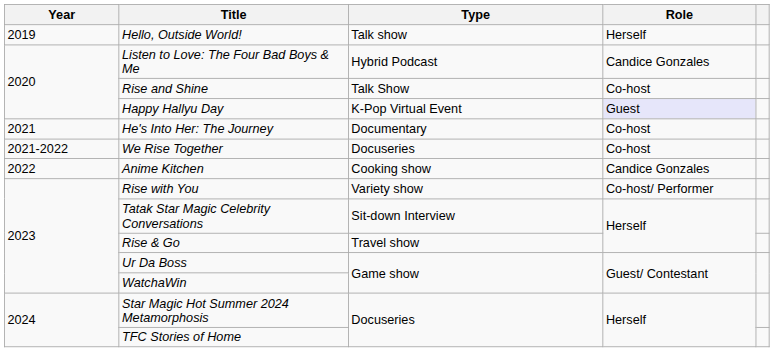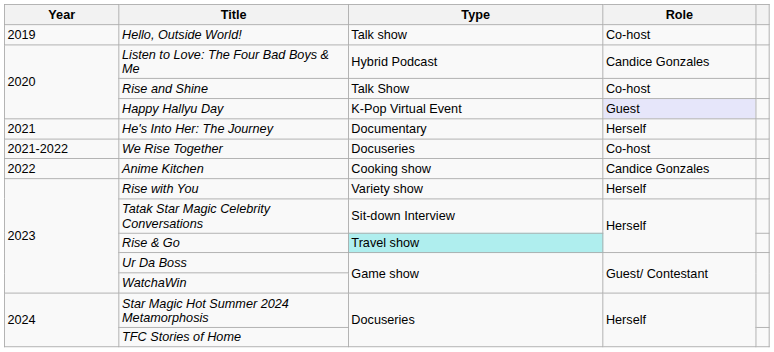 <table class="wikitable sortable plainrowheaders" style="font-size:90%">
 <tr>
 <th scope="col" width="15%">Year</th>
 <th scope="col" width="30%">Title</th>
 <th>Type</th>
 <th scope="col" width="20%">Role</th>
 <th class="unsortable"></th>
 </tr>
 <tr>
 <td>2019</td>
 <td><em>Hello, Outside World!</em></td>
 <td>Talk show</td>
-<td>Herself</td>
+<td>Co-host</td>
 <td align="center"></td>
 </tr>
 <tr>
 <td rowspan="3">2020</td>
 <td><em>Listen to Love: The Four Bad Boys & Me</em></td>
 <td>Hybrid Podcast</td>
 <td>Candice Gonzales</td>
 <td align="center"></td>
 </tr>
 <tr>
 <td><em>Rise and Shine</em></td>
 <td>Talk Show</td>
 <td>Co-host</td>
 <td></td>
 </tr>
 <tr>
 <td><em>Happy Hallyu Day</em></td>
 <td>K-Pop Virtual Event</td>
 <td style="background: lavender;">Guest</td>
 <td align="center"></td>
 </tr>
 <tr>
 <td>2021</td>
 <td><em>He's Into Her: The Journey</em></td>
 <td>Documentary</td>
-<td>Co-host</td>
+<td>Herself</td>
 <td></td>
 </tr>
 <tr>
 <td>2021-2022</td>
 <td><em>We Rise Together</em></td>
 <td>Docuseries</td>
 <td>Co-host</td>
 <td align="center"></td>
 </tr>
 <tr>
 <td>2022</td>
 <td><em>Anime Kitchen</em></td>
 <td>Cooking show</td>
 <td>Candice Gonzales</td>
 <td align="center"></td>
 </tr>
 <tr>
 <td rowspan="5">2023</td>
 <td><em>Rise with You</em></td>
 <td>Variety show</td>
-<td>Co-host/ Performer</td>
+<td>Herself</td>
 <td align="center"></td>
 </tr>
 <tr>
 <td><em>Tatak Star Magic Celebrity Conversations</em></td>
 <td>Sit-down Interview</td>
 <td rowspan="2">Herself</td>
 <td align="center"></td>
 </tr>
 <tr>
 <td><em>Rise & Go</em></td>
-<td>Travel show</td>
+<td style="background: paleturquoise;">Travel show</td>
 <td align="center"></td>
 </tr>
 <tr>
 <td><em>Ur Da Boss</em></td>
 <td rowspan="2">Game show</td>
 <td rowspan="2">Guest/ Contestant</td>
 <td rowspan="2" align="center"></td>
 </tr>
 <tr>
 <td><em>WatchaWin</em></td>
 </tr>
 <tr>
 <td rowspan=2>2024</td>
 <td><em>Star Magic Hot Summer 2024 Metamorphosis</em></td>
 <td rowspan=2>Docuseries</td>
 <td rowspan=2>Herself</td>
 <td align="center"></td>
 </tr>
 <tr>
 <td><em>TFC Stories of Home</em></td>
 <td align="center"></td>
 </tr>
 </table>
